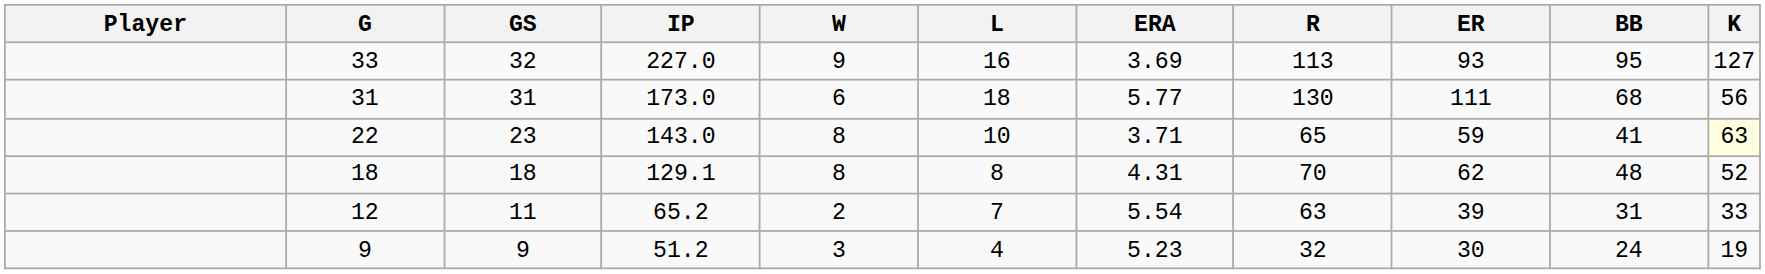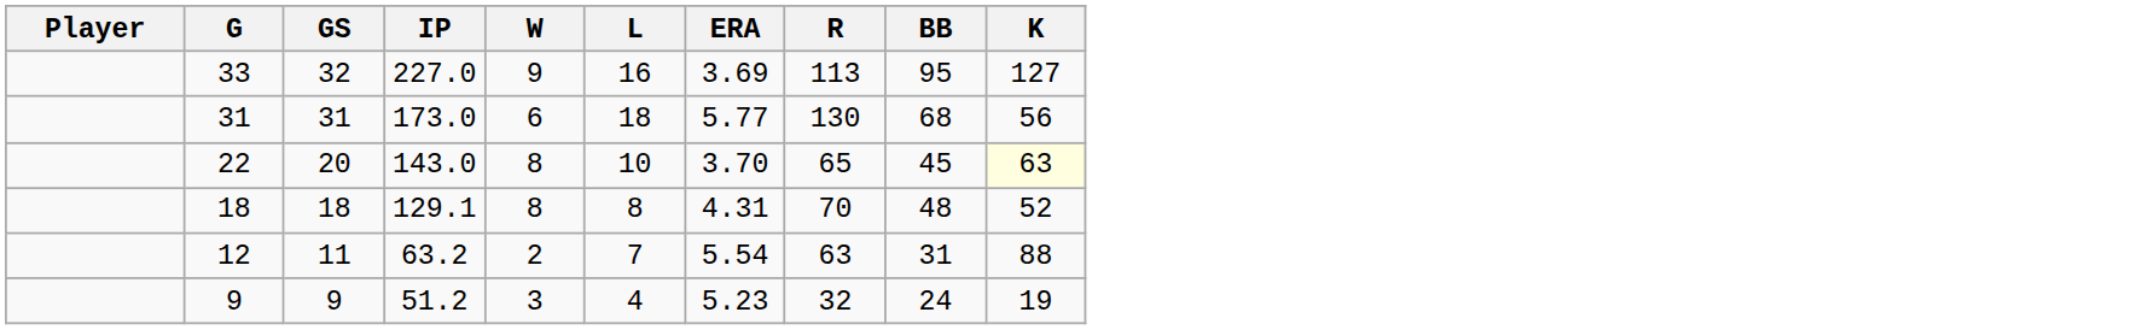 <table class="wikitable sortable">
 <tr>
 <th bgcolor="#DDDDFF" width="16%">Player</th>
 <th bgcolor="#DDDDFF" width="9%">G</th>
 <th bgcolor="#DDDDFF" width="9%">GS</th>
 <th bgcolor="#DDDDFF" width="9%">IP</th>
 <th bgcolor="#DDDDFF" width="9%">W</th>
 <th bgcolor="#DDDDFF" width="9%">L</th>
 <th bgcolor="#DDDDFF" width="9%">ERA</th>
 <th bgcolor="#DDDDFF" width="9%">R</th>
-<th bgcolor="#DDDDFF" width="9%">ER</th>
 <th bgcolor="#DDDDFF" width="9%">BB</th>
 <th bgcolor="#DDDDFF" width="9%">K</th>
 </tr>
 <tr align="center">
 <td></td>
 <td>33</td>
 <td>32</td>
 <td>227.0</td>
 <td>9</td>
 <td>16</td>
 <td>3.69</td>
 <td>113</td>
-<td>93</td>
 <td>95</td>
 <td>127</td>
 </tr>
 <tr align="center">
 <td></td>
 <td>31</td>
 <td>31</td>
 <td>173.0</td>
 <td>6</td>
 <td>18</td>
 <td>5.77</td>
 <td>130</td>
-<td>111</td>
 <td>68</td>
 <td>56</td>
 </tr>
 <tr align="center">
 <td></td>
 <td>22</td>
-<td>23</td>
+<td>20</td>
 <td>143.0</td>
 <td>8</td>
 <td>10</td>
-<td>3.71</td>
+<td>3.70</td>
 <td>65</td>
-<td>59</td>
-<td>41</td>
+<td>45</td>
 <td style="background: lightyellow;">63</td>
 </tr>
 <tr align="center">
 <td></td>
 <td>18</td>
 <td>18</td>
 <td>129.1</td>
 <td>8</td>
 <td>8</td>
 <td>4.31</td>
 <td>70</td>
-<td>62</td>
 <td>48</td>
 <td>52</td>
 </tr>
 <tr align="center">
 <td></td>
 <td>12</td>
 <td>11</td>
-<td>65.2</td>
+<td>63.2</td>
 <td>2</td>
 <td>7</td>
 <td>5.54</td>
 <td>63</td>
-<td>39</td>
 <td>31</td>
-<td>33</td>
+<td>88</td>
 </tr>
 <tr align="center">
 <td></td>
 <td>9</td>
 <td>9</td>
 <td>51.2</td>
 <td>3</td>
 <td>4</td>
 <td>5.23</td>
 <td>32</td>
-<td>30</td>
 <td>24</td>
 <td>19</td>
 </tr>
 </table>
